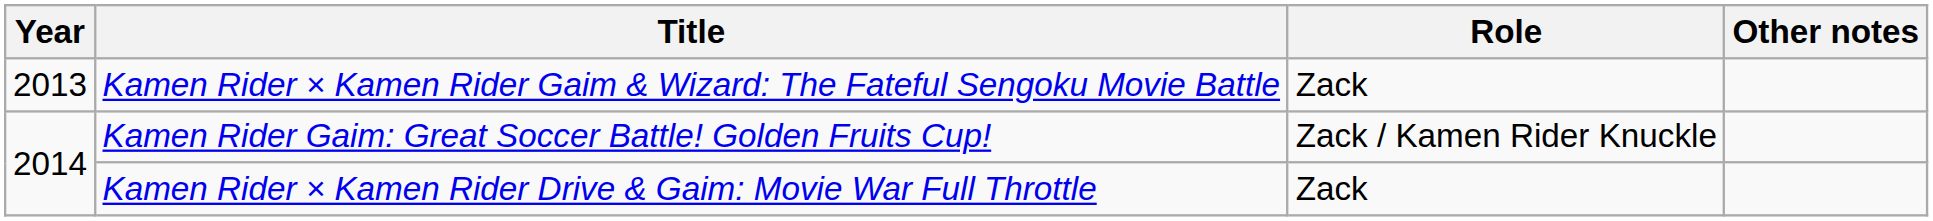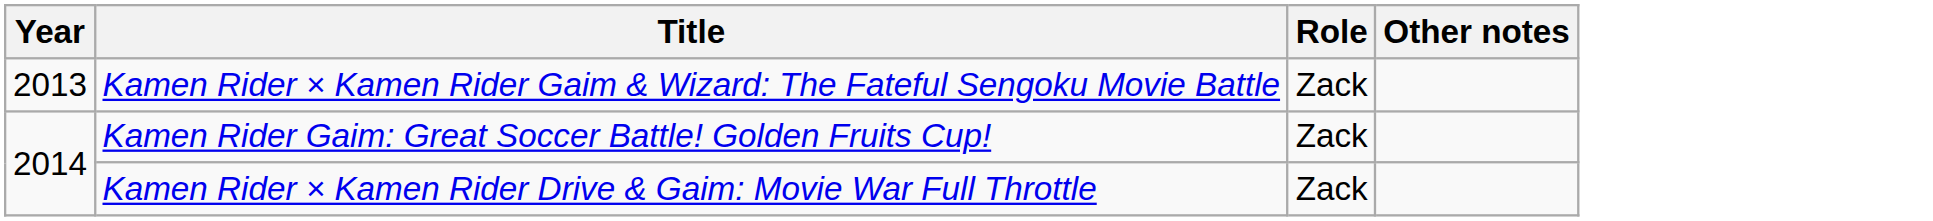 <table class="wikitable" style="font-size: 90%;">
 <tr>
 <th>Year</th>
 <th>Title</th>
 <th>Role</th>
 <th>Other notes</th>
 </tr>
 <tr>
 <td>2013</td>
 <td><em><a href='#'>Kamen Rider × Kamen Rider Gaim & Wizard: The Fateful Sengoku Movie Battle</a></em></td>
 <td>Zack</td>
 <td></td>
 </tr>
 <tr>
 <td rowspan="2">2014</td>
 <td><em><a href='#'>Kamen Rider Gaim: Great Soccer Battle! Golden Fruits Cup!</a></em></td>
-<td>Zack / Kamen Rider Knuckle</td>
+<td>Zack</td>
 <td></td>
 </tr>
 <tr>
 <td><em><a href='#'>Kamen Rider × Kamen Rider Drive & Gaim: Movie War Full Throttle</a></em></td>
 <td>Zack</td>
 <td></td>
 </tr>
 </table>
